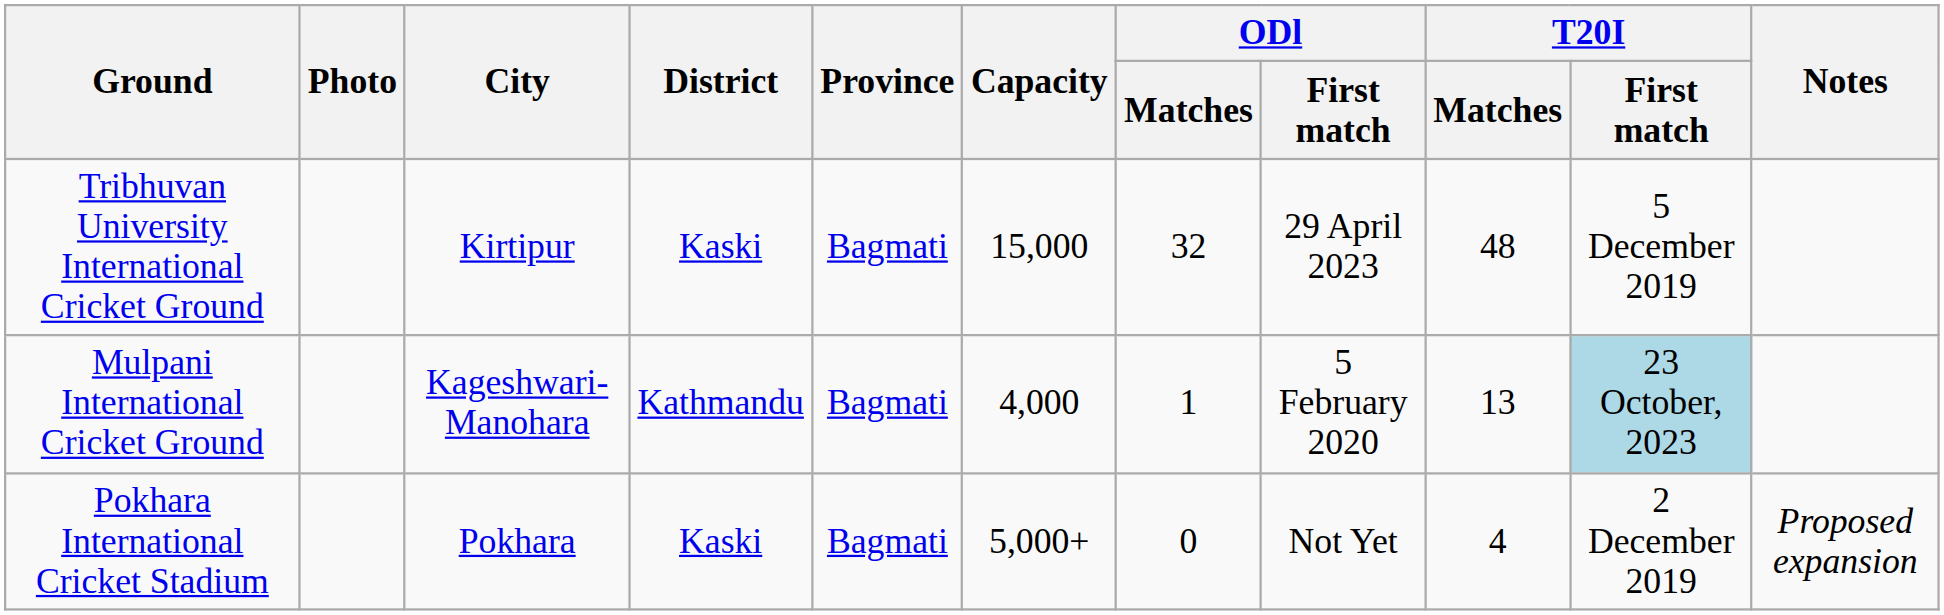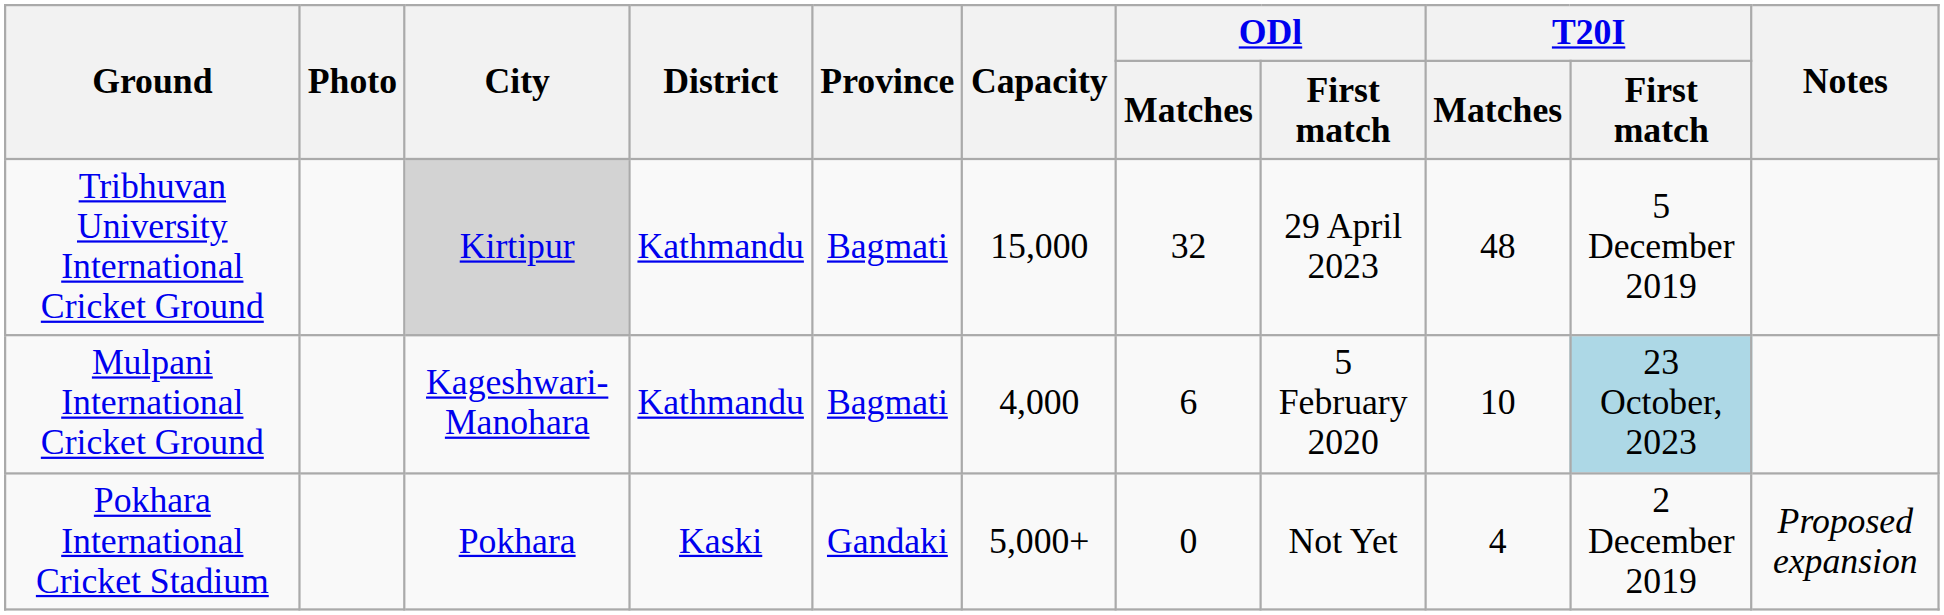 <table class="wikitable" style="text-align: center">
 <tr>
 <th rowspan="2">Ground</th>
 <th rowspan="2">Photo</th>
 <th rowspan="2">City</th>
 <th rowspan="2">District</th>
 <th rowspan="2">Province</th>
 <th rowspan="2">Capacity</th>
 <th colspan="2"><a href='#'>ODl</a></th>
 <th colspan="2"><a href='#'>T20I</a></th>
 <th rowspan="2">Notes</th>
 </tr>
 <tr>
 <th>Matches</th>
 <th>First match</th>
 <th>Matches</th>
 <th>First match</th>
 </tr>
 <tr>
 <td><a href='#'>Tribhuvan University International Cricket Ground</a></td>
 <td></td>
-<td><a href='#'>Kirtipur</a></td>
-<td><a href='#'>Kaski</a></td>
+<td style="background: lightgrey;"><a href='#'>Kirtipur</a></td>
+<td><a href='#'>Kathmandu</a></td>
 <td><a href='#'>Bagmati</a></td>
 <td>15,000</td>
 <td>32</td>
 <td>29 April 2023</td>
 <td>48</td>
 <td>5 December 2019</td>
 <td></td>
 </tr>
 <tr>
 <td><a href='#'>Mulpani International Cricket Ground</a></td>
 <td></td>
 <td><a href='#'>Kageshwari-Manohara</a></td>
 <td><a href='#'>Kathmandu</a></td>
 <td><a href='#'>Bagmati</a></td>
 <td>4,000</td>
-<td>1</td>
+<td>6</td>
 <td>5 February 2020</td>
-<td>13</td>
+<td>10</td>
 <td style="background: lightblue;">23 October, 2023</td>
 <td></td>
 </tr>
 <tr>
 <td><a href='#'>Pokhara International Cricket Stadium</a></td>
 <td></td>
 <td><a href='#'>Pokhara</a></td>
 <td><a href='#'>Kaski</a></td>
-<td><a href='#'>Bagmati</a></td>
+<td><a href='#'>Gandaki</a></td>
 <td>5,000+</td>
 <td>0</td>
 <td>Not Yet</td>
 <td>4</td>
 <td>2 December 2019</td>
 <td><em>Proposed expansion</em></td>
 </tr>
 </table>
